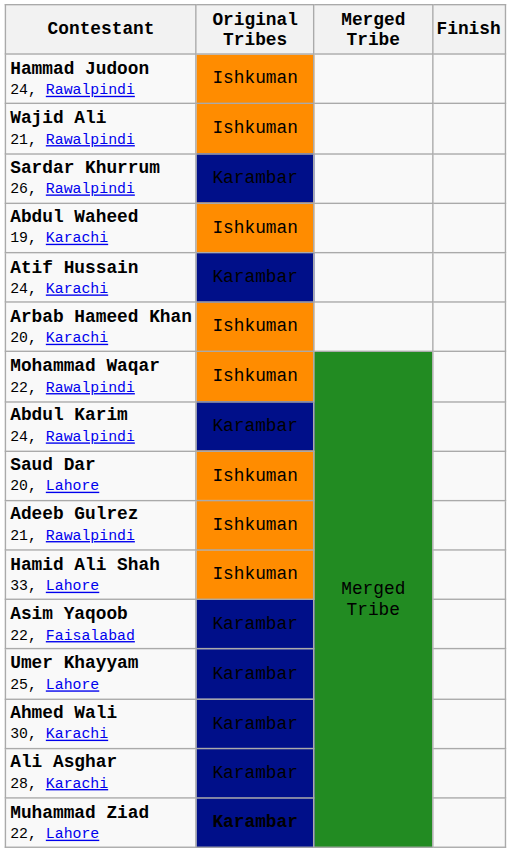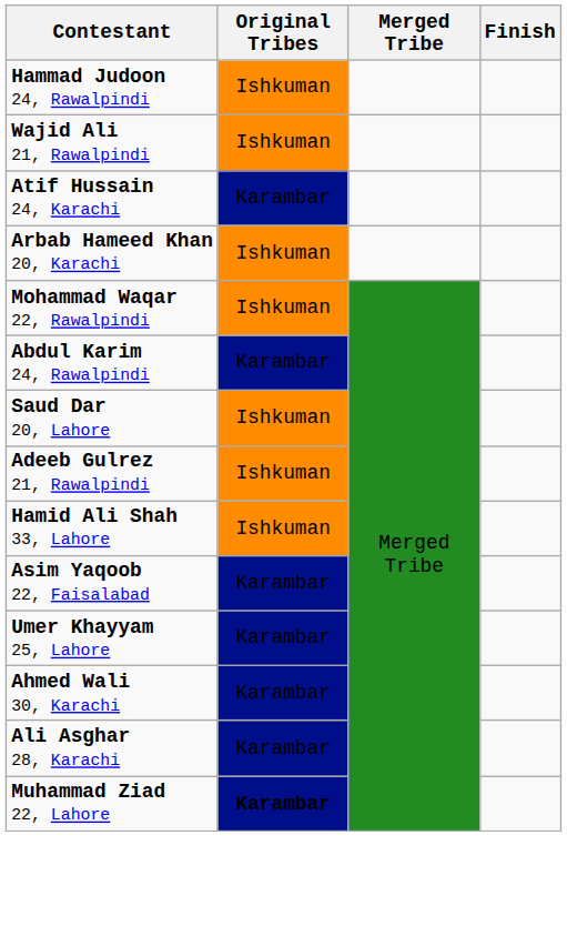 <table class="wikitable" style="margin:auto; text-align:center">
 <tr>
 <th>Contestant</th>
 <th width=80>Original<br>Tribes</th>
 <th width=80>Merged<br>Tribe</th>
 <th>Finish</th>
 </tr>
 <tr>
 <td align="left"><strong>Hammad Judoon</strong><br><small>24, <a href='#'>Rawalpindi</a></small></td>
 <td bgcolor="#FF8C00" align=center><span>Ishkuman</span></td>
 <td></td>
 <td></td>
 </tr>
 <tr>
 <td align="left"><strong>Wajid Ali</strong><br><small>21, <a href='#'>Rawalpindi</a></small></td>
-<td bgcolor="#FF8C00" align=center><span>Ishkuman</span></td>
-<td></td>
-<td></td>
-</tr>
-<tr>
-<td align="left"><strong>Sardar Khurrum</strong><br><small>26, <a href='#'>Rawalpindi</a></small></td>
-<td bgcolor="#000f89"><span>Karambar</span></td>
-<td></td>
-<td></td>
-</tr>
-<tr>
-<td align="left"><strong>Abdul Waheed</strong><br><small>19, <a href='#'>Karachi</a></small></td>
 <td bgcolor="#FF8C00" align=center><span>Ishkuman</span></td>
 <td></td>
 <td></td>
 </tr>
 <tr>
 <td align="left"><strong>Atif Hussain</strong><br><small>24, <a href='#'>Karachi</a></small></td>
 <td bgcolor="#000f89"><span>Karambar</span></td>
 <td></td>
 <td></td>
 </tr>
 <tr>
 <td align="left"><strong>Arbab Hameed Khan</strong><br><small>20, <a href='#'>Karachi</a></small></td>
 <td bgcolor="#FF8C00" align=center><span>Ishkuman</span></td>
 <td></td>
 <td></td>
 </tr>
 <tr>
 <td align="left"><strong>Mohammad Waqar</strong><br><small>22, <a href='#'>Rawalpindi</a></small></td>
 <td bgcolor="#FF8C00" align=center><span>Ishkuman</span></td>
 <td align=center bgcolor="forestgreen" rowspan=10>Merged Tribe</td>
 <td></td>
 </tr>
 <tr>
 <td align="left"><strong>Abdul Karim</strong><br><small>24, <a href='#'>Rawalpindi</a></small></td>
 <td bgcolor="#000f89"><span>Karambar</span></td>
 <td></td>
 </tr>
 <tr>
 <td align="left"><strong>Saud Dar</strong><br><small>20, <a href='#'>Lahore</a></small></td>
 <td bgcolor="#FF8C00" align=center><span>Ishkuman</span></td>
 <td></td>
 </tr>
 <tr>
 <td align="left"><strong>Adeeb Gulrez</strong><br><small>21, <a href='#'>Rawalpindi</a></small></td>
 <td bgcolor="#FF8C00" align=center><span>Ishkuman</span></td>
 <td></td>
 </tr>
 <tr>
 <td align="left"><strong>Hamid Ali Shah</strong><br><small>33, <a href='#'>Lahore</a></small></td>
 <td bgcolor="#FF8C00" align=center><span>Ishkuman</span></td>
 <td></td>
 </tr>
 <tr>
 <td align="left"><strong>Asim Yaqoob</strong><br><small>22, <a href='#'>Faisalabad</a></small></td>
 <td bgcolor="#000f89"><span>Karambar</span></td>
 <td></td>
 </tr>
 <tr>
 <td align="left"><strong>Umer Khayyam</strong><br><small>25, <a href='#'>Lahore</a></small></td>
 <td bgcolor="#000f89"><span>Karambar</span></td>
 <td></td>
 </tr>
 <tr>
 <td align="left"><strong>Ahmed Wali</strong><br><small>30, <a href='#'>Karachi</a></small></td>
 <td bgcolor="#000f89"><span>Karambar</span></td>
 <td></td>
 </tr>
 <tr>
 <td align="left"><strong>Ali Asghar</strong><br><small>28, <a href='#'>Karachi</a></small></td>
 <td bgcolor="#000f89"><span>Karambar</span></td>
 <td></td>
 </tr>
 <tr>
 <td align="left"><strong>Muhammad Ziad</strong><br><small>22, <a href='#'>Lahore</a></small></td>
 <td bgcolor="#000f89"><strong><span>Karambar</span></strong></td>
 <td></td>
 </tr>
 </table>
